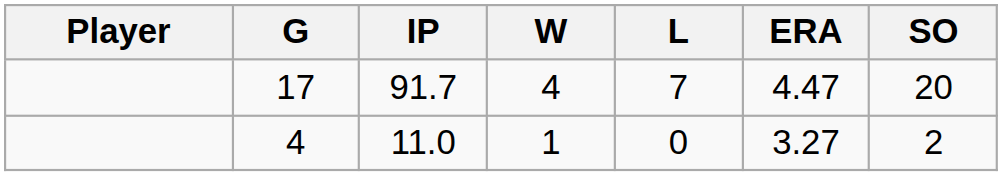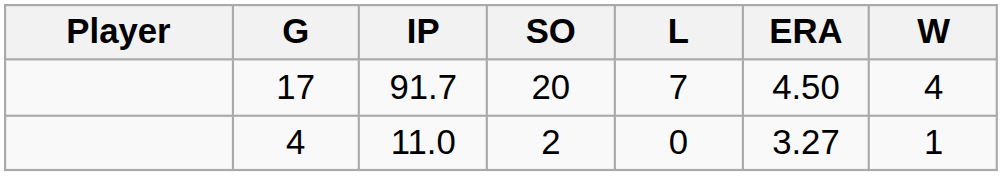 <table class="wikitable sortable">
 <tr>
 <th bgcolor="#DDDDFF" width="16%">Player</th>
 <th bgcolor="#DDDDFF" width="9%">G</th>
 <th bgcolor="#DDDDFF" width="9%">IP</th>
-<th bgcolor="#DDDDFF" width="9%">W</th>
+<th bgcolor="#DDDDFF" width="9%">SO</th>
 <th bgcolor="#DDDDFF" width="9%">L</th>
 <th bgcolor="#DDDDFF" width="9%">ERA</th>
-<th bgcolor="#DDDDFF" width="9%">SO</th>
+<th bgcolor="#DDDDFF" width="9%">W</th>
 </tr>
 <tr align="center">
 <td></td>
 <td>17</td>
 <td>91.7</td>
+<td>20</td>
+<td>7</td>
+<td>4.50</td>
 <td>4</td>
-<td>7</td>
-<td>4.47</td>
-<td>20</td>
 </tr>
 <tr align="center">
 <td></td>
 <td>4</td>
 <td>11.0</td>
-<td>1</td>
+<td>2</td>
 <td>0</td>
 <td>3.27</td>
-<td>2</td>
+<td>1</td>
 </tr>
 </table>
